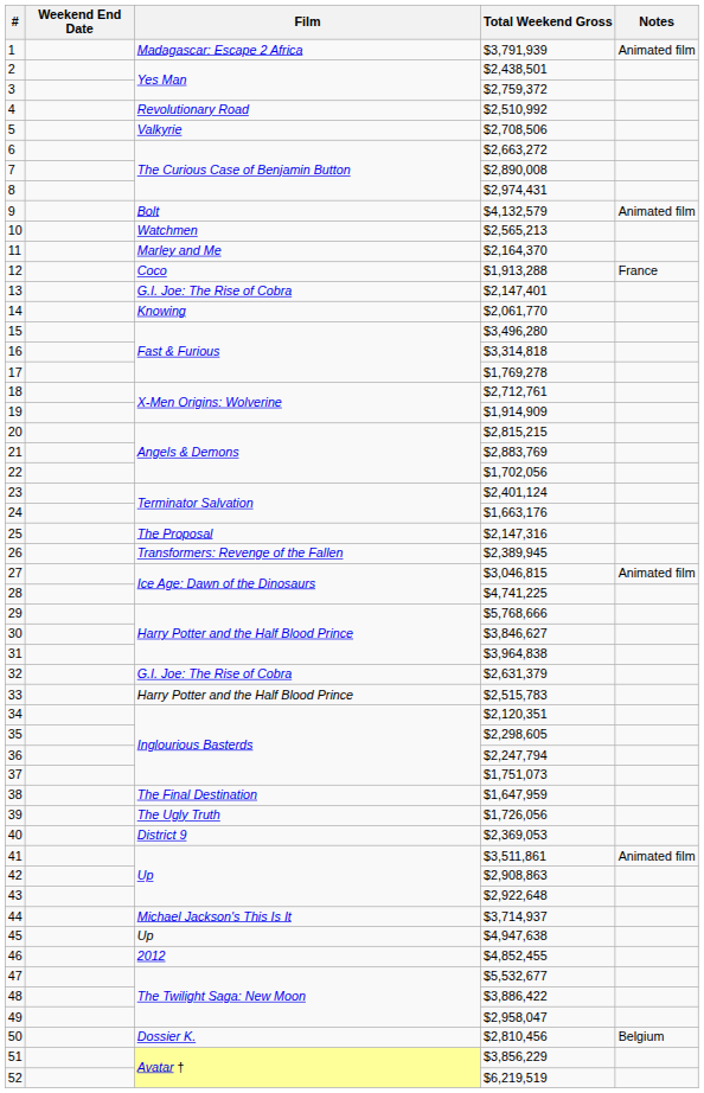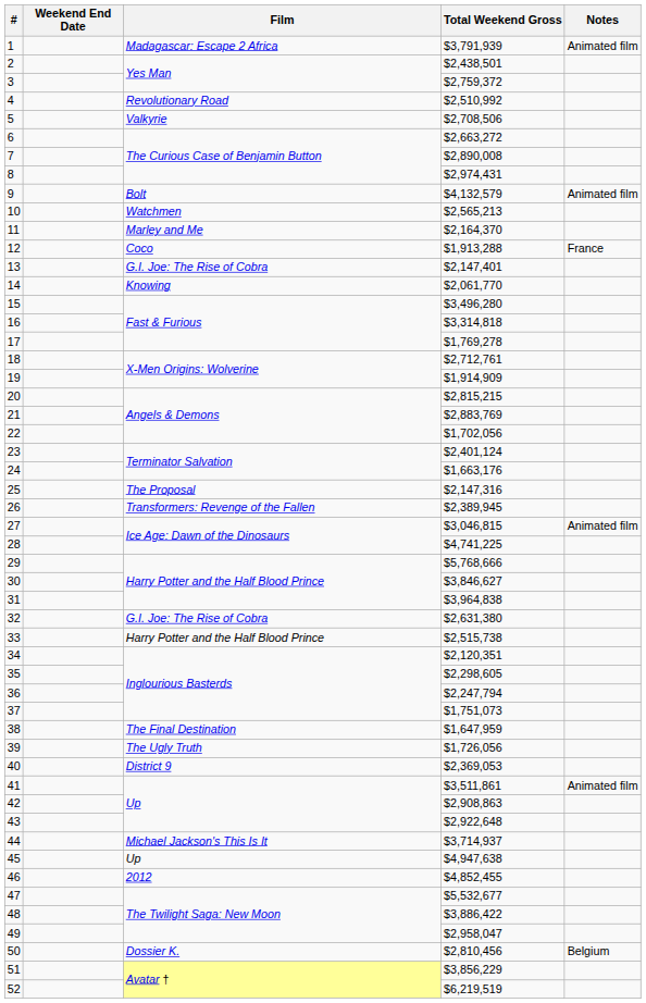 <table class="wikitable sortable">
 <tr>
 <th abbr="Week">#</th>
 <th abbr="Date" style="width:130px">Weekend End Date</th>
 <th width="50%">Film</th>
 <th abbr="Gross">Total Weekend Gross</th>
 <th>Notes</th>
 </tr>
 <tr>
 <td>1</td>
 <td></td>
 <td><em><a href='#'>Madagascar: Escape 2 Africa</a></em></td>
 <td>$3,791,939</td>
 <td>Animated film</td>
 </tr>
 <tr>
 <td>2</td>
 <td></td>
 <td rowspan="2"><em><a href='#'>Yes Man</a></em></td>
 <td>$2,438,501</td>
 <td></td>
 </tr>
 <tr>
 <td>3</td>
 <td></td>
 <td>$2,759,372</td>
 <td></td>
 </tr>
 <tr>
 <td>4</td>
 <td></td>
 <td><em><a href='#'>Revolutionary Road</a></em></td>
 <td>$2,510,992</td>
 <td></td>
 </tr>
 <tr>
 <td>5</td>
 <td></td>
 <td><em><a href='#'>Valkyrie</a></em></td>
 <td>$2,708,506</td>
 <td></td>
 </tr>
 <tr>
 <td>6</td>
 <td></td>
 <td rowspan="3"><em><a href='#'>The Curious Case of Benjamin Button</a></em></td>
 <td>$2,663,272</td>
 <td></td>
 </tr>
 <tr>
 <td>7</td>
 <td></td>
 <td>$2,890,008</td>
 <td></td>
 </tr>
 <tr>
 <td>8</td>
 <td></td>
 <td>$2,974,431</td>
 <td></td>
 </tr>
 <tr>
 <td>9</td>
 <td></td>
 <td><em><a href='#'>Bolt</a></em></td>
 <td>$4,132,579</td>
 <td>Animated film</td>
 </tr>
 <tr>
 <td>10</td>
 <td></td>
 <td><em><a href='#'>Watchmen</a></em></td>
 <td>$2,565,213</td>
 <td></td>
 </tr>
 <tr>
 <td>11</td>
 <td></td>
 <td><em><a href='#'>Marley and Me</a></em></td>
 <td>$2,164,370</td>
 <td></td>
 </tr>
 <tr>
 <td>12</td>
 <td></td>
 <td><em><a href='#'>Coco</a></em></td>
 <td>$1,913,288</td>
 <td>France</td>
 </tr>
 <tr>
 <td>13</td>
 <td></td>
 <td><em><a href='#'>G.I. Joe: The Rise of Cobra</a></em></td>
 <td>$2,147,401</td>
 <td></td>
 </tr>
 <tr>
 <td>14</td>
 <td></td>
 <td><em><a href='#'>Knowing</a></em></td>
 <td>$2,061,770</td>
 <td></td>
 </tr>
 <tr>
 <td>15</td>
 <td></td>
 <td rowspan="3"><em><a href='#'>Fast & Furious</a></em></td>
 <td>$3,496,280</td>
 <td></td>
 </tr>
 <tr>
 <td>16</td>
 <td></td>
 <td>$3,314,818</td>
 <td></td>
 </tr>
 <tr>
 <td>17</td>
 <td></td>
 <td>$1,769,278</td>
 <td></td>
 </tr>
 <tr>
 <td>18</td>
 <td></td>
 <td rowspan="2"><em><a href='#'>X-Men Origins: Wolverine</a></em></td>
 <td>$2,712,761</td>
 <td></td>
 </tr>
 <tr>
 <td>19</td>
 <td></td>
 <td>$1,914,909</td>
 <td></td>
 </tr>
 <tr>
 <td>20</td>
 <td></td>
 <td rowspan="3"><em><a href='#'>Angels & Demons</a></em></td>
 <td>$2,815,215</td>
 <td></td>
 </tr>
 <tr>
 <td>21</td>
 <td></td>
 <td>$2,883,769</td>
 <td></td>
 </tr>
 <tr>
 <td>22</td>
 <td></td>
 <td>$1,702,056</td>
 <td></td>
 </tr>
 <tr>
 <td>23</td>
 <td></td>
 <td rowspan="2"><em><a href='#'>Terminator Salvation</a></em></td>
 <td>$2,401,124</td>
 <td></td>
 </tr>
 <tr>
 <td>24</td>
 <td></td>
 <td>$1,663,176</td>
 <td></td>
 </tr>
 <tr>
 <td>25</td>
 <td></td>
 <td><em><a href='#'>The Proposal</a></em></td>
 <td>$2,147,316</td>
 <td></td>
 </tr>
 <tr>
 <td>26</td>
 <td></td>
 <td><em><a href='#'>Transformers: Revenge of the Fallen</a></em></td>
 <td>$2,389,945</td>
 <td></td>
 </tr>
 <tr>
 <td>27</td>
 <td></td>
 <td rowspan="2"><em><a href='#'>Ice Age: Dawn of the Dinosaurs</a></em></td>
 <td>$3,046,815</td>
 <td>Animated film</td>
 </tr>
 <tr>
 <td>28</td>
 <td></td>
 <td>$4,741,225</td>
 <td></td>
 </tr>
 <tr>
 <td>29</td>
 <td></td>
 <td rowspan="3"><em><a href='#'>Harry Potter and the Half Blood Prince</a></em></td>
 <td>$5,768,666</td>
 <td></td>
 </tr>
 <tr>
 <td>30</td>
 <td></td>
 <td>$3,846,627</td>
 <td></td>
 </tr>
 <tr>
 <td>31</td>
 <td></td>
 <td>$3,964,838</td>
 <td></td>
 </tr>
 <tr>
 <td>32</td>
 <td></td>
 <td><em><a href='#'>G.I. Joe: The Rise of Cobra</a></em></td>
-<td>$2,631,379</td>
+<td>$2,631,380</td>
 <td></td>
 </tr>
 <tr>
 <td>33</td>
 <td></td>
 <td><em>Harry Potter and the Half Blood Prince</em></td>
-<td>$2,515,783</td>
+<td>$2,515,738</td>
 <td></td>
 </tr>
 <tr>
 <td>34</td>
 <td></td>
 <td rowspan="4"><em><a href='#'>Inglourious Basterds</a></em></td>
 <td>$2,120,351</td>
 <td></td>
 </tr>
 <tr>
 <td>35</td>
 <td></td>
 <td>$2,298,605</td>
 <td></td>
 </tr>
 <tr>
 <td>36</td>
 <td></td>
 <td>$2,247,794</td>
 <td></td>
 </tr>
 <tr>
 <td>37</td>
 <td></td>
 <td>$1,751,073</td>
 <td></td>
 </tr>
 <tr>
 <td>38</td>
 <td></td>
 <td><em><a href='#'>The Final Destination</a></em></td>
 <td>$1,647,959</td>
 <td></td>
 </tr>
 <tr>
 <td>39</td>
 <td></td>
 <td><em><a href='#'>The Ugly Truth</a></em></td>
 <td>$1,726,056</td>
 <td></td>
 </tr>
 <tr>
 <td>40</td>
 <td></td>
 <td><em><a href='#'>District 9</a></em></td>
 <td>$2,369,053</td>
 <td></td>
 </tr>
 <tr>
 <td>41</td>
 <td></td>
 <td rowspan="3"><em><a href='#'>Up</a></em></td>
 <td>$3,511,861</td>
 <td>Animated film</td>
 </tr>
 <tr>
 <td>42</td>
 <td></td>
 <td>$2,908,863</td>
 <td></td>
 </tr>
 <tr>
 <td>43</td>
 <td></td>
 <td>$2,922,648</td>
 <td></td>
 </tr>
 <tr>
 <td>44</td>
 <td></td>
 <td><em><a href='#'>Michael Jackson's This Is It</a></em></td>
 <td>$3,714,937</td>
 <td></td>
 </tr>
 <tr>
 <td>45</td>
 <td></td>
 <td><em>Up</em></td>
 <td>$4,947,638</td>
 <td></td>
 </tr>
 <tr>
 <td>46</td>
 <td></td>
 <td><em><a href='#'>2012</a></em></td>
 <td>$4,852,455</td>
 <td></td>
 </tr>
 <tr>
 <td>47</td>
 <td></td>
 <td rowspan="3"><em><a href='#'>The Twilight Saga: New Moon</a></em></td>
 <td>$5,532,677</td>
 <td></td>
 </tr>
 <tr>
 <td>48</td>
 <td></td>
 <td>$3,886,422</td>
 <td></td>
 </tr>
 <tr>
 <td>49</td>
 <td></td>
 <td>$2,958,047</td>
 <td></td>
 </tr>
 <tr>
 <td>50</td>
 <td></td>
 <td><em><a href='#'>Dossier K.</a></em></td>
 <td>$2,810,456</td>
 <td>Belgium</td>
 </tr>
 <tr>
 <td>51</td>
 <td></td>
 <td rowspan="2" style="background-color:#FFFF99"><em><a href='#'>Avatar</a></em> †</td>
 <td>$3,856,229</td>
 <td></td>
 </tr>
 <tr>
 <td>52</td>
 <td></td>
 <td>$6,219,519</td>
 <td></td>
 </tr>
 </table>
